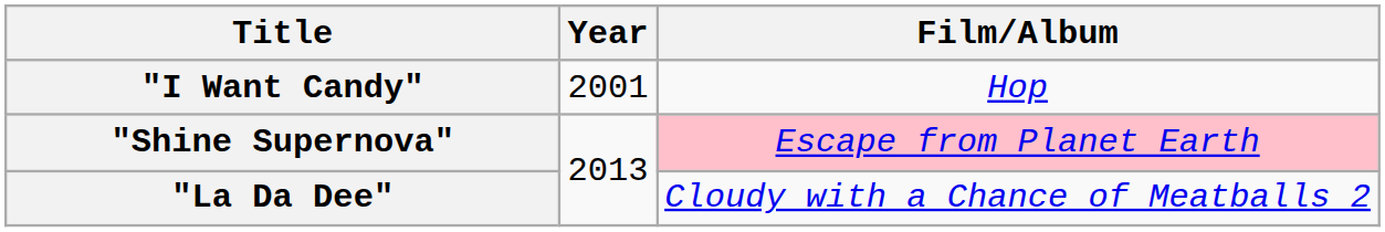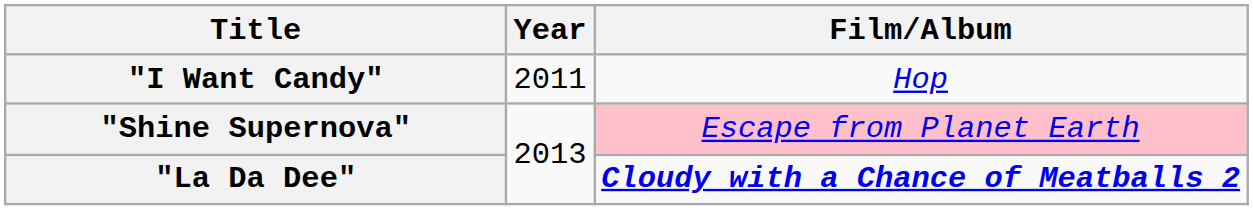 <table class="wikitable plainrowheaders" style="text-align:center;" border="1">
 <tr>
 <th scope="col" style="width:16em;">Title</th>
 <th scope="col">Year</th>
 <th scope="col">Film/Album</th>
 </tr>
 <tr>
 <th scope="row">"I Want Candy"</th>
-<td>2001</td>
+<td>2011</td>
 <td><em><a href='#'>Hop</a></em></td>
 </tr>
 <tr>
 <th scope="row">"Shine Supernova"</th>
 <td rowspan="2">2013</td>
 <td style="background: pink;"><em><a href='#'>Escape from Planet Earth</a></em></td>
 </tr>
 <tr>
 <th scope="row">"La Da Dee"</th>
-<td><em><a href='#'>Cloudy with a Chance of Meatballs 2</a></em></td>
+<td><strong><em><a href='#'>Cloudy with a Chance of Meatballs 2</a></em></strong></td>
 </tr>
 </table>
